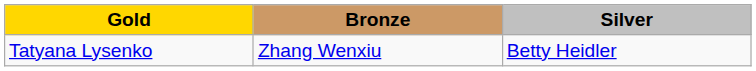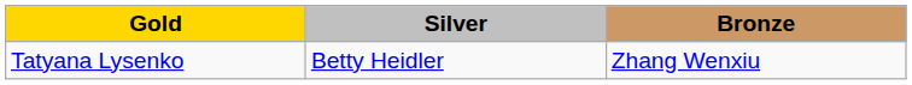 <table class="wikitable" style="text-align:left">
 <tr align="center">
 <td width=200 bgcolor=gold><strong>Gold</strong></td>
+<td width=200 bgcolor=silver><strong>Silver</strong></td>
 <td width=200 bgcolor=CC9966><strong>Bronze</strong></td>
-<td width=200 bgcolor=silver><strong>Silver</strong></td>
 </tr>
 <tr>
 <td><a href='#'>Tatyana Lysenko</a><br><em></em></td>
+<td><a href='#'>Betty Heidler</a><br><em></em></td>
 <td><a href='#'>Zhang Wenxiu</a><br><em></em></td>
-<td><a href='#'>Betty Heidler</a><br><em></em></td>
 </tr>
 </table>
